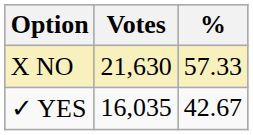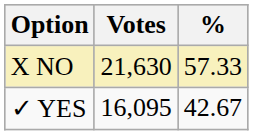 <table class="wikitable">
 <tr>
 <th>Option</th>
 <th>Votes</th>
 <th>%</th>
 </tr>
 <tr>
 <td style=background:#f8f1bd>X NO</td>
 <td style=background:#f8f1bd>21,630</td>
 <td style=background:#f8f1bd>57.33</td>
 </tr>
 <tr>
 <td>✓ YES</td>
-<td>16,035</td>
+<td>16,095</td>
 <td>42.67</td>
 </tr>
 </table>
